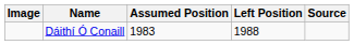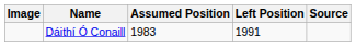 <table class="wikitable">
 <tr>
 <th>Image</th>
 <th>Name</th>
 <th>Assumed Position</th>
 <th>Left Position</th>
 <th>Source</th>
 </tr>
 <tr>
 <td></td>
 <td><a href='#'>Dáithí Ó Conaill</a></td>
 <td>1983</td>
-<td>1988</td>
+<td>1991</td>
 <td></td>
 </tr>
 </table>
